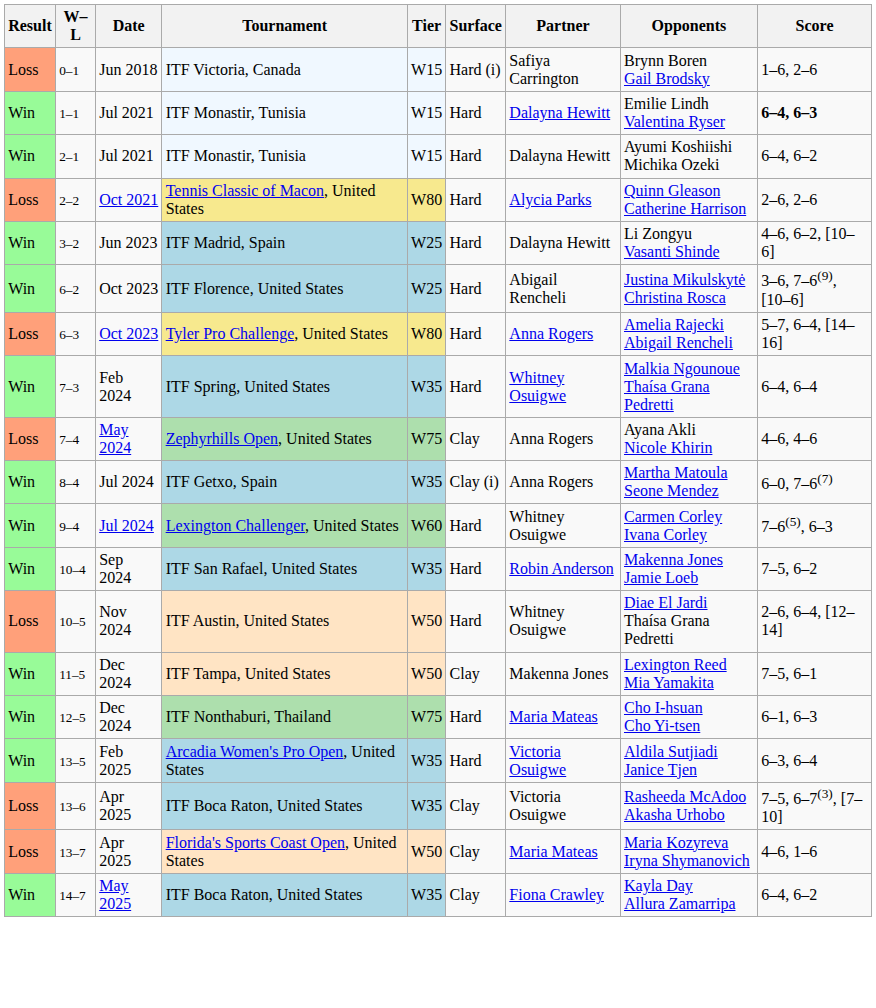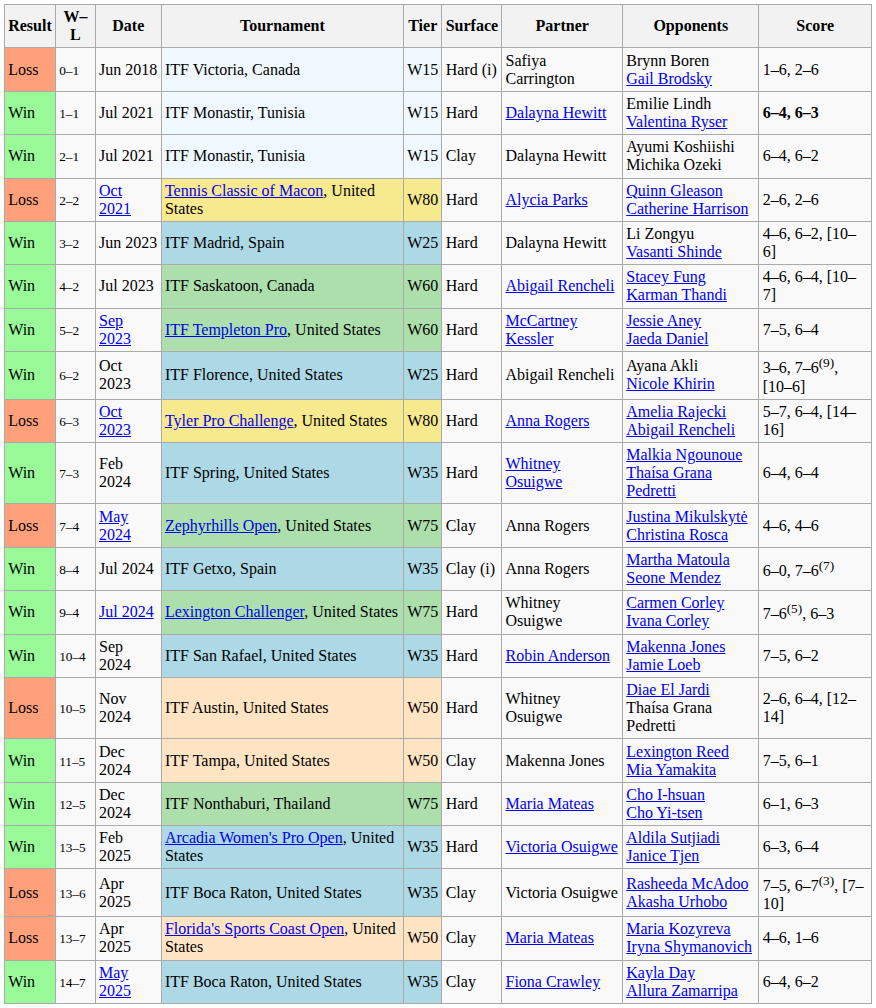 <table class="sortable wikitable">
 <tr>
 <th>Result</th>
 <th class="unsortable">W–L</th>
 <th>Date</th>
 <th>Tournament</th>
 <th>Tier</th>
 <th>Surface</th>
 <th>Partner</th>
 <th>Opponents</th>
 <th class="unsortable">Score</th>
 </tr>
 <tr>
 <td style="background:#ffa07a;">Loss</td>
 <td><small>0–1</small></td>
 <td>Jun 2018</td>
 <td style="background:#f0f8ff;">ITF Victoria, Canada</td>
 <td style="background:#f0f8ff;">W15</td>
 <td>Hard (i)</td>
 <td> Safiya Carrington</td>
 <td> Brynn Boren <br>  <a href='#'>Gail Brodsky</a></td>
 <td>1–6, 2–6</td>
 </tr>
 <tr>
 <td style="background:#98fb98;">Win</td>
 <td><small>1–1</small></td>
 <td>Jul 2021</td>
 <td style="background:#f0f8ff;">ITF Monastir, Tunisia</td>
 <td style="background:#f0f8ff;">W15</td>
 <td>Hard</td>
 <td> <a href='#'>Dalayna Hewitt</a></td>
 <td> Emilie Lindh <br>  <a href='#'>Valentina Ryser</a></td>
 <td><strong>6–4, 6–3</strong></td>
 </tr>
 <tr>
 <td style="background:#98fb98;">Win</td>
 <td><small>2–1</small></td>
 <td>Jul 2021</td>
 <td style="background:#f0f8ff;">ITF Monastir, Tunisia</td>
 <td style="background:#f0f8ff;">W15</td>
-<td>Hard</td>
+<td>Clay</td>
 <td> Dalayna Hewitt</td>
 <td> Ayumi Koshiishi <br>  Michika Ozeki</td>
 <td>6–4, 6–2</td>
 </tr>
 <tr>
 <td style="background:#ffa07a;">Loss</td>
 <td><small>2–2</small></td>
 <td><a href='#'>Oct 2021</a></td>
 <td style="background:#f7e98e;"><a href='#'>Tennis Classic of Macon</a>, United States</td>
 <td style="background:#f7e98e;">W80</td>
 <td>Hard</td>
 <td> <a href='#'>Alycia Parks</a></td>
 <td> <a href='#'>Quinn Gleason</a> <br>  <a href='#'>Catherine Harrison</a></td>
 <td>2–6, 2–6</td>
 </tr>
 <tr>
 <td style="background:#98fb98;">Win</td>
 <td><small>3–2</small></td>
 <td>Jun 2023</td>
 <td style="background:lightblue;">ITF Madrid, Spain</td>
 <td style="background:lightblue;">W25</td>
 <td>Hard</td>
 <td> Dalayna Hewitt</td>
 <td> Li Zongyu <br>  <a href='#'>Vasanti Shinde</a></td>
 <td>4–6, 6–2, [10–6]</td>
 </tr>
 <tr>
 <td style="background:#98fb98;">Win</td>
+<td><small>4–2</small></td>
+<td>Jul 2023</td>
+<td style="background:#addfad;">ITF Saskatoon, Canada</td>
+<td style="background:#addfad;">W60</td>
+<td>Hard</td>
+<td> <a href='#'>Abigail Rencheli</a></td>
+<td> <a href='#'>Stacey Fung</a> <br>  <a href='#'>Karman Thandi</a></td>
+<td>4–6, 6–4, [10–7]</td>
+</tr>
+<tr>
+<td style="background:#98fb98;">Win</td>
+<td><small>5–2</small></td>
+<td><a href='#'>Sep 2023</a></td>
+<td style="background:#addfad;"><a href='#'>ITF Templeton Pro</a>, United States</td>
+<td style="background:#addfad;">W60</td>
+<td>Hard</td>
+<td> <a href='#'>McCartney Kessler</a></td>
+<td> <a href='#'>Jessie Aney</a> <br>  <a href='#'>Jaeda Daniel</a></td>
+<td>7–5, 6–4</td>
+</tr>
+<tr>
+<td style="background:#98fb98;">Win</td>
 <td><small>6–2</small></td>
 <td>Oct 2023</td>
 <td style="background:lightblue;">ITF Florence, United States</td>
 <td style="background:lightblue;">W25</td>
 <td>Hard</td>
 <td> Abigail Rencheli</td>
-<td> <a href='#'>Justina Mikulskytė</a> <br>  <a href='#'>Christina Rosca</a></td>
+<td> Ayana Akli <br>  <a href='#'>Nicole Khirin</a></td>
 <td>3–6, 7–6<sup>(9)</sup>, [10–6]</td>
 </tr>
 <tr>
 <td style="background:#ffa07a;">Loss</td>
 <td><small>6–3</small></td>
 <td><a href='#'>Oct 2023</a></td>
 <td style="background:#f7e98e;"><a href='#'>Tyler Pro Challenge</a>, United States</td>
 <td style="background:#f7e98e;">W80</td>
 <td>Hard</td>
 <td> <a href='#'>Anna Rogers</a></td>
 <td> <a href='#'>Amelia Rajecki</a> <br>  <a href='#'>Abigail Rencheli</a></td>
 <td>5–7, 6–4, [14–16]</td>
 </tr>
 <tr>
 <td style="background:#98fb98;">Win</td>
 <td><small>7–3</small></td>
 <td>Feb 2024</td>
 <td style="background:lightblue;">ITF Spring, United States</td>
 <td style="background:lightblue;">W35</td>
 <td>Hard</td>
 <td> <a href='#'>Whitney Osuigwe</a></td>
 <td> <a href='#'>Malkia Ngounoue</a> <br>  <a href='#'>Thaísa Grana Pedretti</a></td>
 <td>6–4, 6–4</td>
 </tr>
 <tr>
 <td style="background:#ffa07a;">Loss</td>
 <td><small>7–4</small></td>
 <td><a href='#'>May 2024</a></td>
 <td style="background:#addfad;"><a href='#'>Zephyrhills Open</a>, United States</td>
 <td style="background:#addfad;">W75</td>
 <td>Clay</td>
 <td> Anna Rogers</td>
-<td> Ayana Akli <br>  <a href='#'>Nicole Khirin</a></td>
+<td> <a href='#'>Justina Mikulskytė</a> <br>  <a href='#'>Christina Rosca</a></td>
 <td>4–6, 4–6</td>
 </tr>
 <tr>
 <td style="background:#98fb98;">Win</td>
 <td><small>8–4</small></td>
 <td>Jul 2024</td>
 <td style="background:lightblue;">ITF Getxo, Spain</td>
 <td style="background:lightblue;">W35</td>
 <td>Clay (i)</td>
 <td> Anna Rogers</td>
 <td> <a href='#'>Martha Matoula</a> <br>  <a href='#'>Seone Mendez</a></td>
 <td>6–0, 7–6<sup>(7)</sup></td>
 </tr>
 <tr>
 <td style="background:#98fb98;">Win</td>
 <td><small>9–4</small></td>
 <td><a href='#'>Jul 2024</a></td>
 <td style="background:#addfad;"><a href='#'>Lexington Challenger</a>, United States</td>
-<td style="background:#addfad;">W60</td>
+<td style="background:#addfad;">W75</td>
 <td>Hard</td>
 <td> Whitney Osuigwe</td>
 <td> <a href='#'>Carmen Corley</a> <br>  <a href='#'>Ivana Corley</a></td>
 <td>7–6<sup>(5)</sup>, 6–3</td>
 </tr>
 <tr>
 <td style="background:#98fb98;">Win</td>
 <td><small>10–4</small></td>
 <td>Sep 2024</td>
 <td style="background:lightblue;">ITF San Rafael, United States</td>
 <td style="background:lightblue;">W35</td>
 <td>Hard</td>
 <td> <a href='#'>Robin Anderson</a></td>
 <td> <a href='#'>Makenna Jones</a> <br>  <a href='#'>Jamie Loeb</a></td>
 <td>7–5, 6–2</td>
 </tr>
 <tr>
 <td style="background:#ffa07a;">Loss</td>
 <td><small>10–5</small></td>
 <td>Nov 2024</td>
 <td style="background:#ffe4c4;">ITF Austin, United States</td>
 <td style="background:#ffe4c4;">W50</td>
 <td>Hard</td>
 <td> Whitney Osuigwe</td>
 <td> <a href='#'>Diae El Jardi</a> <br>  Thaísa Grana Pedretti</td>
 <td>2–6, 6–4, [12–14]</td>
 </tr>
 <tr>
 <td style="background:#98fb98;">Win</td>
 <td><small>11–5</small></td>
 <td>Dec 2024</td>
 <td style="background:#ffe4c4;">ITF Tampa, United States</td>
 <td style="background:#ffe4c4;">W50</td>
 <td>Clay</td>
 <td> Makenna Jones</td>
 <td> <a href='#'>Lexington Reed</a> <br>  <a href='#'>Mia Yamakita</a></td>
 <td>7–5, 6–1</td>
 </tr>
 <tr>
 <td style="background:#98fb98;">Win</td>
 <td><small>12–5</small></td>
 <td>Dec 2024</td>
 <td style="background:#addfad;">ITF Nonthaburi, Thailand</td>
 <td style="background:#addfad;">W75</td>
 <td>Hard</td>
 <td> <a href='#'>Maria Mateas</a></td>
 <td> <a href='#'>Cho I-hsuan</a> <br>  <a href='#'>Cho Yi-tsen</a></td>
 <td>6–1, 6–3</td>
 </tr>
 <tr>
 <td style="background:#98fb98;">Win</td>
 <td><small>13–5</small></td>
 <td>Feb 2025</td>
 <td style="background:lightblue;"><a href='#'>Arcadia Women's Pro Open</a>, United States</td>
 <td style="background:lightblue;">W35</td>
 <td>Hard</td>
 <td> <a href='#'>Victoria Osuigwe</a></td>
 <td> <a href='#'>Aldila Sutjiadi</a> <br>  <a href='#'>Janice Tjen</a></td>
 <td>6–3, 6–4</td>
 </tr>
 <tr>
 <td style="background:#ffa07a;">Loss</td>
 <td><small>13–6</small></td>
 <td>Apr 2025</td>
 <td style="background:lightblue;">ITF Boca Raton, United States</td>
 <td style="background:lightblue;">W35</td>
 <td>Clay</td>
 <td> Victoria Osuigwe</td>
 <td> <a href='#'>Rasheeda McAdoo</a> <br>  <a href='#'>Akasha Urhobo</a></td>
 <td>7–5, 6–7<sup>(3)</sup>, [7–10]</td>
 </tr>
 <tr>
 <td style="background:#ffa07a;">Loss</td>
 <td><small>13–7</small></td>
 <td>Apr 2025</td>
 <td style="background:#ffe4c4;"><a href='#'>Florida's Sports Coast Open</a>, United States</td>
 <td style="background:#ffe4c4;">W50</td>
 <td>Clay</td>
 <td> <a href='#'>Maria Mateas</a></td>
 <td> <a href='#'>Maria Kozyreva</a> <br>  <a href='#'>Iryna Shymanovich</a></td>
 <td>4–6, 1–6</td>
 </tr>
 <tr>
 <td style="background:#98fb98;">Win</td>
 <td><small>14–7</small></td>
 <td><a href='#'>May 2025</a></td>
 <td style="background:lightblue;">ITF Boca Raton, United States</td>
 <td style="background:lightblue;">W35</td>
 <td>Clay</td>
 <td> <a href='#'>Fiona Crawley</a></td>
 <td> <a href='#'>Kayla Day</a> <br>  <a href='#'>Allura Zamarripa</a></td>
 <td>6–4, 6–2</td>
 </tr>
 </table>
